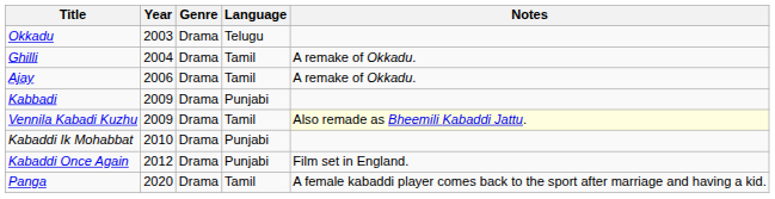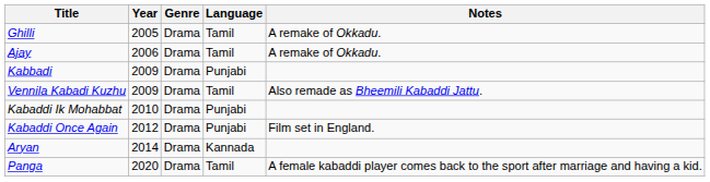 <table class="wikitable sortable">
 <tr>
 <th>Title</th>
 <th>Year</th>
 <th>Genre</th>
 <th>Language</th>
 <th>Notes</th>
 </tr>
 <tr>
-<td><em><a href='#'>Okkadu</a></em></td>
-<td>2003</td>
-<td>Drama</td>
-<td>Telugu</td>
-<td></td>
-</tr>
-<tr>
 <td><em><a href='#'>Ghilli</a></em></td>
-<td>2004</td>
+<td>2005</td>
 <td>Drama</td>
 <td>Tamil</td>
 <td>A remake of <em>Okkadu</em>.</td>
 </tr>
 <tr>
 <td><a href='#'><em>Ajay</em></a></td>
 <td>2006</td>
 <td>Drama</td>
 <td>Tamil</td>
 <td>A remake of <em>Okkadu</em>.</td>
 </tr>
 <tr>
 <td><em><a href='#'>Kabbadi</a></em></td>
 <td>2009</td>
 <td>Drama</td>
 <td>Punjabi</td>
 <td></td>
 </tr>
 <tr>
 <td><em><a href='#'>Vennila Kabadi Kuzhu</a></em></td>
 <td>2009</td>
 <td>Drama</td>
 <td>Tamil</td>
-<td style="background: lightyellow;">Also remade as <em><a href='#'>Bheemili Kabaddi Jattu</a></em>.</td>
+<td>Also remade as <em><a href='#'>Bheemili Kabaddi Jattu</a></em>.</td>
 </tr>
 <tr>
 <td><em>Kabaddi Ik Mohabbat</em></td>
 <td>2010</td>
 <td>Drama</td>
 <td>Punjabi</td>
 <td></td>
 </tr>
 <tr>
 <td><em><a href='#'>Kabaddi Once Again</a></em></td>
 <td>2012</td>
 <td>Drama</td>
 <td>Punjabi</td>
 <td>Film set in England.</td>
 </tr>
 <tr>
+<td><em><a href='#'>Aryan</a></em></td>
+<td>2014</td>
+<td>Drama</td>
+<td>Kannada</td>
+<td></td>
+</tr>
+<tr>
 <td><em><a href='#'>Panga</a></em></td>
 <td>2020</td>
 <td>Drama</td>
 <td>Tamil</td>
 <td>A female kabaddi player comes back to the sport after marriage and having a kid.</td>
 </tr>
 </table>
